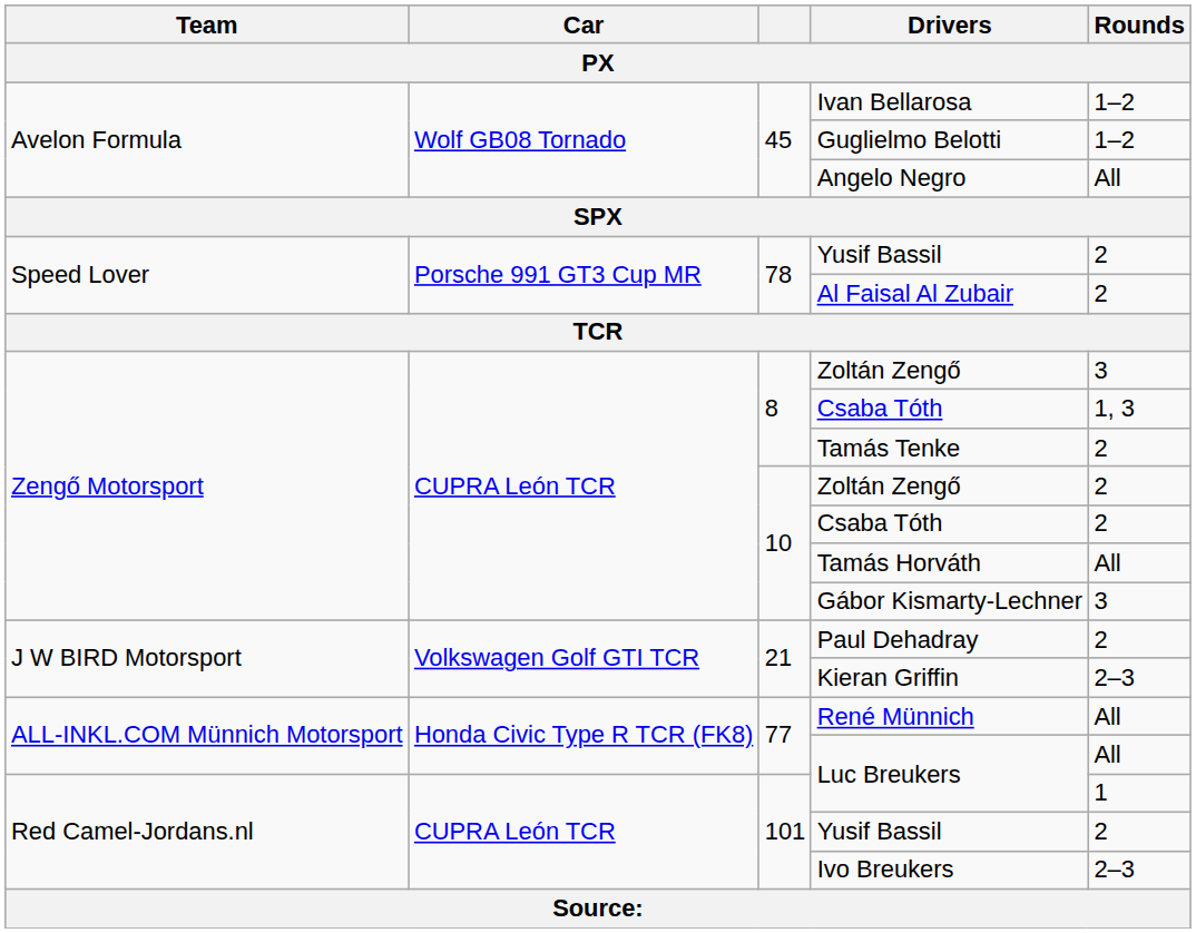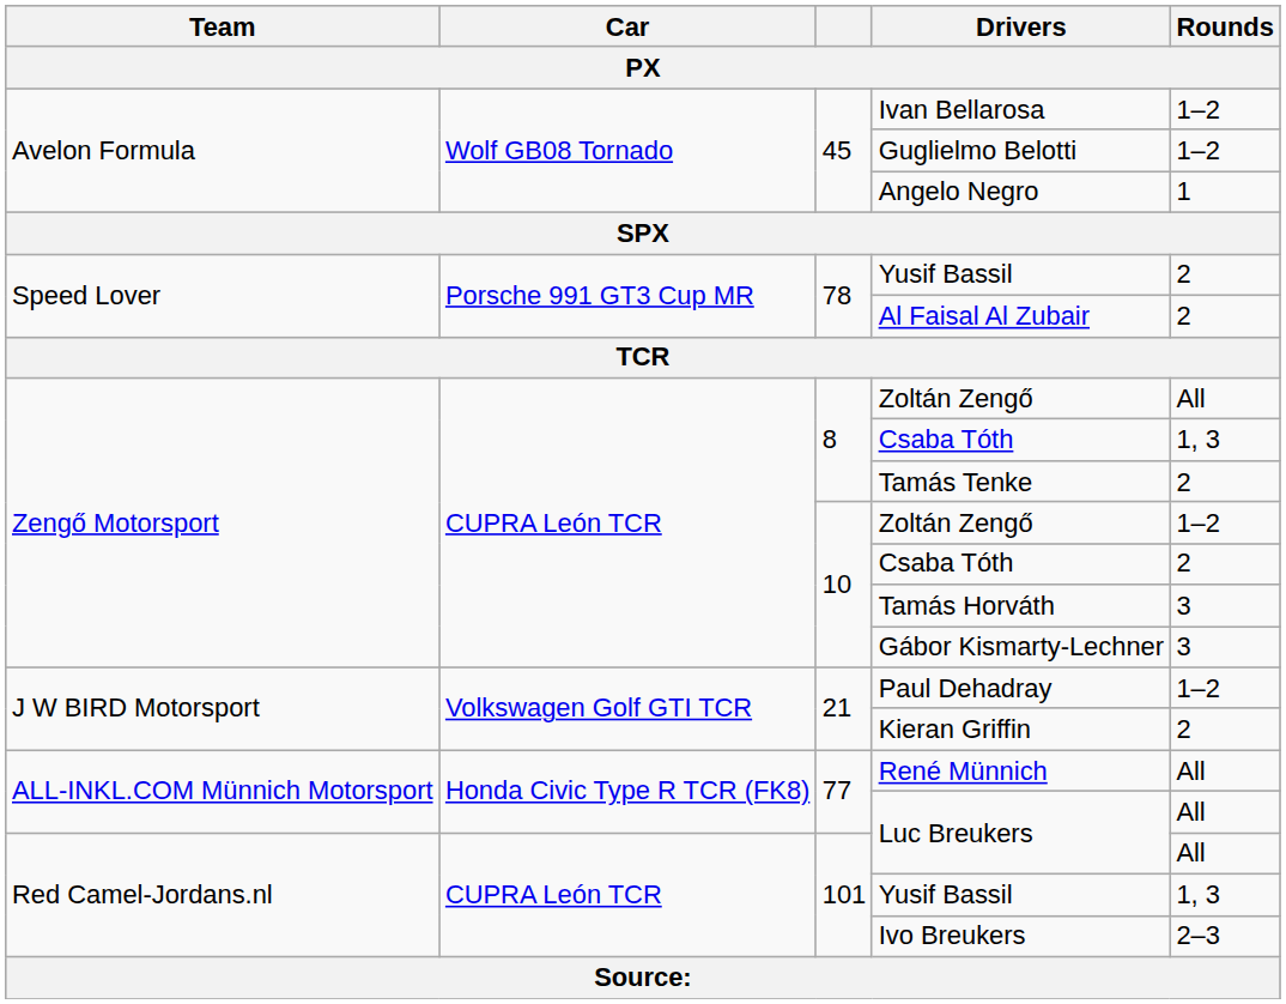 <table class="wikitable" style="font-size: 85%;">
 <tr>
 <th>Team</th>
 <th>Car</th>
 <th></th>
 <th>Drivers</th>
 <th>Rounds</th>
 </tr>
 <tr>
 <th colspan=5>PX</th>
 </tr>
 <tr>
 <td rowspan=3> Avelon Formula</td>
 <td rowspan=3><a href='#'>Wolf GB08 Tornado</a></td>
 <td rowspan=3>45</td>
 <td> Ivan Bellarosa</td>
 <td>1–2</td>
 </tr>
 <tr>
 <td> Guglielmo Belotti</td>
 <td>1–2</td>
 </tr>
 <tr>
 <td> Angelo Negro</td>
-<td>All</td>
+<td>1</td>
 </tr>
 <tr>
 <th colspan=5>SPX</th>
 </tr>
 <tr>
 <td rowspan=2> Speed Lover</td>
 <td rowspan=2><a href='#'>Porsche 991 GT3 Cup MR</a></td>
 <td rowspan=2>78</td>
 <td> Yusif Bassil</td>
 <td>2</td>
 </tr>
 <tr>
 <td> <a href='#'>Al Faisal Al Zubair</a></td>
 <td>2</td>
 </tr>
 <tr>
 <th colspan=5>TCR</th>
 </tr>
 <tr>
 <td rowspan=7> <a href='#'>Zengő Motorsport</a></td>
 <td rowspan=7><a href='#'>CUPRA León TCR</a></td>
 <td rowspan=3>8</td>
 <td> Zoltán Zengő</td>
-<td>3</td>
+<td>All</td>
 </tr>
 <tr>
 <td> <a href='#'>Csaba Tóth</a></td>
 <td>1, 3</td>
 </tr>
 <tr>
 <td> Tamás Tenke</td>
 <td>2</td>
 </tr>
 <tr>
 <td rowspan=4>10</td>
 <td> Zoltán Zengő</td>
-<td>2</td>
+<td>1–2</td>
 </tr>
 <tr>
 <td> Csaba Tóth</td>
 <td>2</td>
 </tr>
 <tr>
 <td> Tamás Horváth</td>
-<td>All</td>
+<td>3</td>
 </tr>
 <tr>
 <td> Gábor Kismarty-Lechner</td>
 <td>3</td>
 </tr>
 <tr>
 <td rowspan=2> J W BIRD Motorsport</td>
 <td rowspan=2><a href='#'>Volkswagen Golf GTI TCR</a></td>
 <td rowspan=2>21</td>
 <td> Paul Dehadray</td>
-<td>2</td>
+<td>1–2</td>
 </tr>
 <tr>
 <td> Kieran Griffin</td>
-<td>2–3</td>
+<td>2</td>
 </tr>
 <tr>
 <td rowspan=2> <a href='#'>ALL-INKL.COM Münnich Motorsport</a></td>
 <td rowspan=2><a href='#'>Honda Civic Type R TCR (FK8)</a></td>
 <td rowspan=2>77</td>
 <td> <a href='#'>René Münnich</a></td>
 <td>All</td>
 </tr>
 <tr>
 <td rowspan=2> Luc Breukers</td>
 <td>All</td>
 </tr>
 <tr>
 <td rowspan=3> Red Camel-Jordans.nl</td>
 <td rowspan=3><a href='#'>CUPRA León TCR</a></td>
 <td rowspan=3>101</td>
-<td>1</td>
+<td>All</td>
 </tr>
 <tr>
 <td> Yusif Bassil</td>
-<td>2</td>
+<td>1, 3</td>
 </tr>
 <tr>
 <td> Ivo Breukers</td>
 <td>2–3</td>
 </tr>
 <tr>
 <th colspan=6>Source:</th>
 </tr>
 </table>
